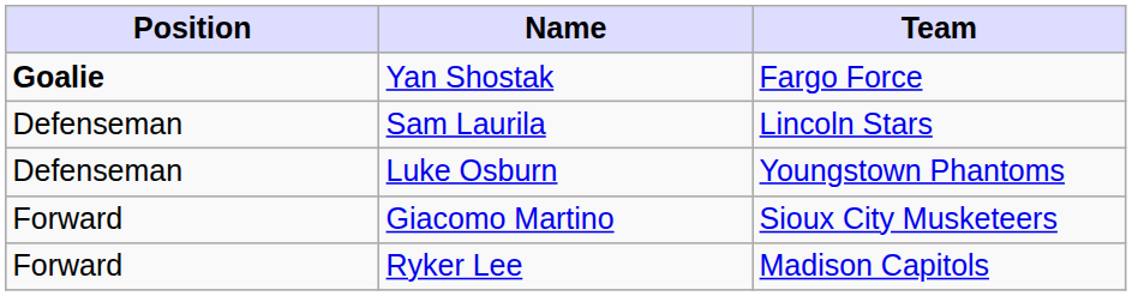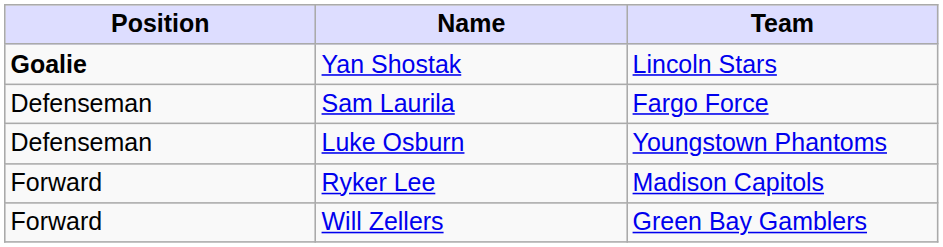 <table class="wikitable">
 <tr>
 <th style="background:#ddf; width: 12em;">Position</th>
 <th style="background:#ddf; width: 12em;">Name</th>
 <th style="background:#ddf; width: 12em;">Team</th>
 </tr>
 <tr>
 <td><strong>Goalie</strong></td>
 <td><a href='#'>Yan Shostak</a></td>
-<td><a href='#'>Fargo Force</a></td>
+<td><a href='#'>Lincoln Stars</a></td>
 </tr>
 <tr>
 <td>Defenseman</td>
 <td><a href='#'>Sam Laurila</a></td>
-<td><a href='#'>Lincoln Stars</a></td>
+<td><a href='#'>Fargo Force</a></td>
 </tr>
 <tr>
 <td>Defenseman</td>
 <td><a href='#'>Luke Osburn</a></td>
 <td><a href='#'>Youngstown Phantoms</a></td>
 </tr>
 <tr>
 <td>Forward</td>
-<td><a href='#'>Giacomo Martino</a></td>
-<td><a href='#'>Sioux City Musketeers</a></td>
+<td><a href='#'>Ryker Lee</a></td>
+<td><a href='#'>Madison Capitols</a></td>
 </tr>
 <tr>
 <td>Forward</td>
-<td><a href='#'>Ryker Lee</a></td>
-<td><a href='#'>Madison Capitols</a></td>
+<td><a href='#'>Will Zellers</a></td>
+<td><a href='#'>Green Bay Gamblers</a></td>
 </tr>
 </table>
